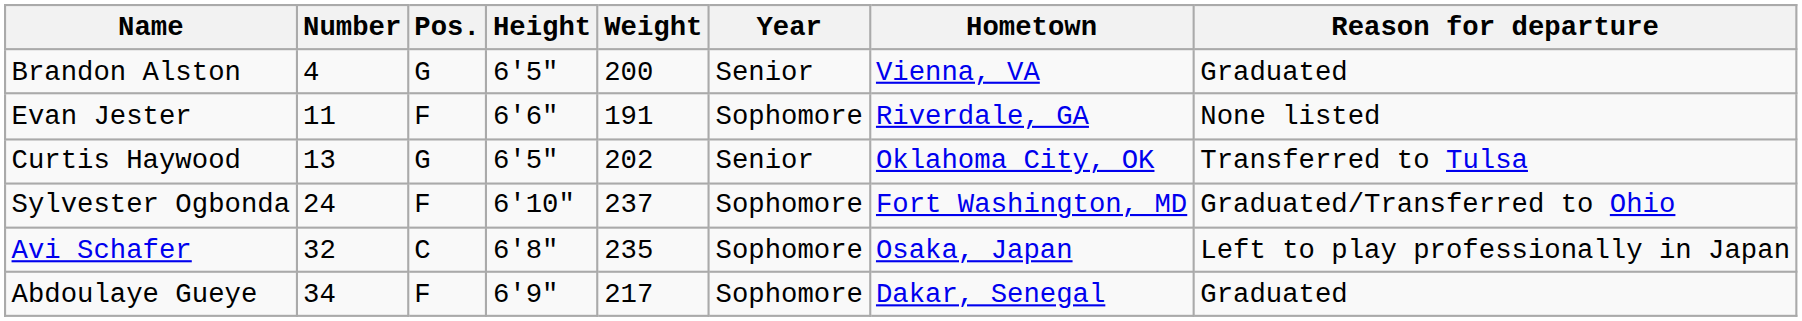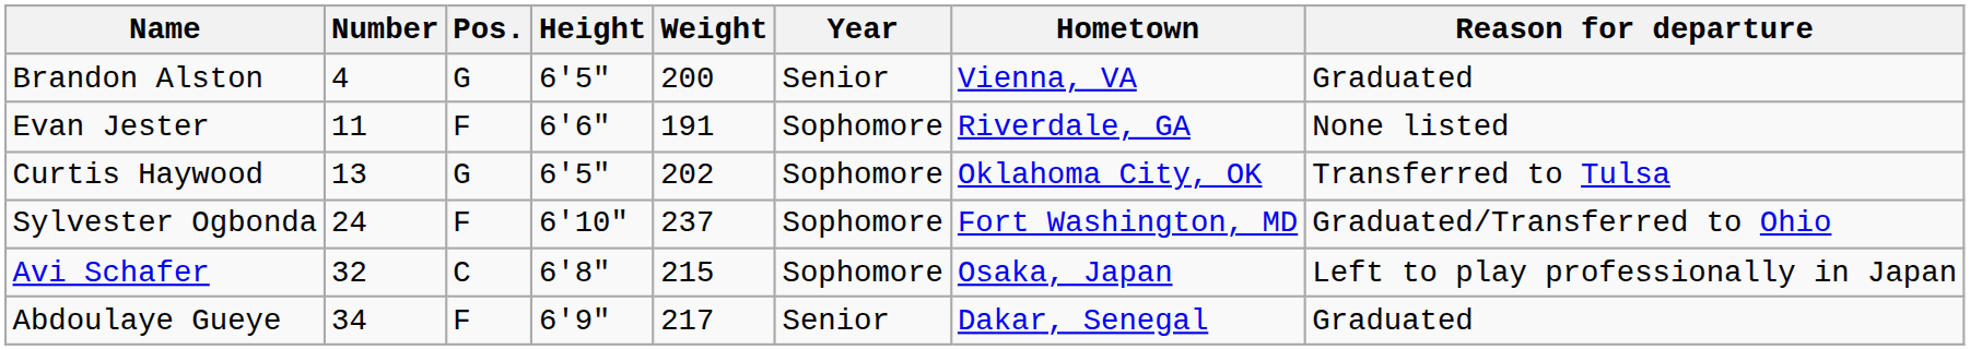 <table class="wikitable sortable" border="1">
 <tr>
 <th>Name</th>
 <th>Number</th>
 <th>Pos.</th>
 <th>Height</th>
 <th>Weight</th>
 <th>Year</th>
 <th>Hometown</th>
 <th class="unsortable">Reason for departure</th>
 </tr>
 <tr>
 <td>Brandon Alston</td>
 <td>4</td>
 <td>G</td>
 <td>6'5"</td>
 <td>200</td>
 <td> Senior</td>
 <td><a href='#'>Vienna, VA</a></td>
 <td>Graduated</td>
 </tr>
 <tr>
 <td>Evan Jester</td>
 <td>11</td>
 <td>F</td>
 <td>6'6"</td>
 <td>191</td>
 <td>Sophomore</td>
 <td><a href='#'>Riverdale, GA</a></td>
 <td>None listed</td>
 </tr>
 <tr>
 <td>Curtis Haywood</td>
 <td>13</td>
 <td>G</td>
 <td>6'5"</td>
 <td>202</td>
-<td> Senior</td>
+<td>Sophomore</td>
 <td><a href='#'>Oklahoma City, OK</a></td>
 <td>Transferred to <a href='#'>Tulsa</a></td>
 </tr>
 <tr>
 <td>Sylvester Ogbonda</td>
 <td>24</td>
 <td>F</td>
 <td>6'10"</td>
 <td>237</td>
 <td> Sophomore</td>
 <td><a href='#'>Fort Washington, MD</a></td>
 <td>Graduated/Transferred to <a href='#'>Ohio</a></td>
 </tr>
 <tr>
 <td><a href='#'>Avi Schafer</a></td>
 <td>32</td>
 <td>C</td>
 <td>6'8"</td>
-<td>235</td>
+<td>215</td>
 <td> Sophomore</td>
 <td><a href='#'>Osaka, Japan</a></td>
 <td>Left to play professionally in Japan</td>
 </tr>
 <tr>
 <td>Abdoulaye Gueye</td>
 <td>34</td>
 <td>F</td>
 <td>6'9"</td>
 <td>217</td>
-<td> Sophomore</td>
+<td> Senior</td>
 <td><a href='#'>Dakar, Senegal</a></td>
 <td>Graduated</td>
 </tr>
 </table>
